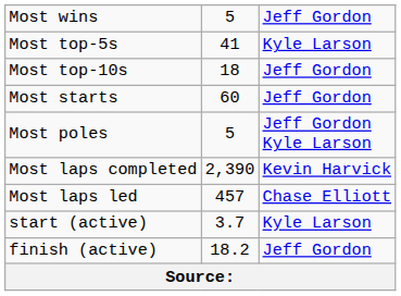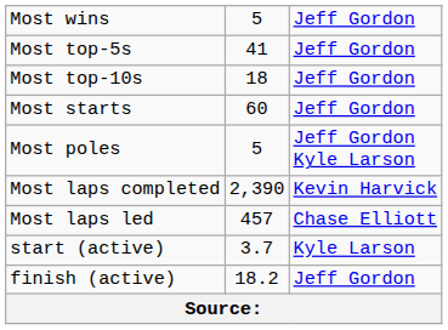 <table class="wikitable" style="font-size:95%;">
 <tr>
 <td>Most wins</td>
 <td style="text-align:center;">5</td>
 <td><a href='#'>Jeff Gordon</a></td>
 </tr>
 <tr>
 <td>Most top-5s</td>
 <td style="text-align:center;">41</td>
-<td><a href='#'>Kyle Larson</a></td>
+<td><a href='#'>Jeff Gordon</a></td>
 </tr>
 <tr>
 <td>Most top-10s</td>
 <td style="text-align:center;">18</td>
 <td><a href='#'>Jeff Gordon</a></td>
 </tr>
 <tr>
 <td>Most starts</td>
 <td style="text-align:center;">60</td>
 <td><a href='#'>Jeff Gordon</a></td>
 </tr>
 <tr>
 <td>Most poles</td>
 <td style="text-align:center;">5</td>
 <td><a href='#'>Jeff Gordon</a> <br> <a href='#'>Kyle Larson</a></td>
 </tr>
 <tr>
 <td>Most laps completed</td>
 <td style="text-align:center;">2,390</td>
 <td><a href='#'>Kevin Harvick</a></td>
 </tr>
 <tr>
 <td>Most laps led</td>
 <td style="text-align:center;">457</td>
 <td><a href='#'>Chase Elliott</a></td>
 </tr>
 <tr>
 <td> start (active)</td>
 <td style="text-align:center;">3.7</td>
 <td><a href='#'>Kyle Larson</a></td>
 </tr>
 <tr>
 <td> finish (active)</td>
 <td style="text-align:center;">18.2</td>
 <td><a href='#'>Jeff Gordon</a></td>
 </tr>
 <tr>
 <th colspan="3">Source:</th>
 </tr>
 </table>
